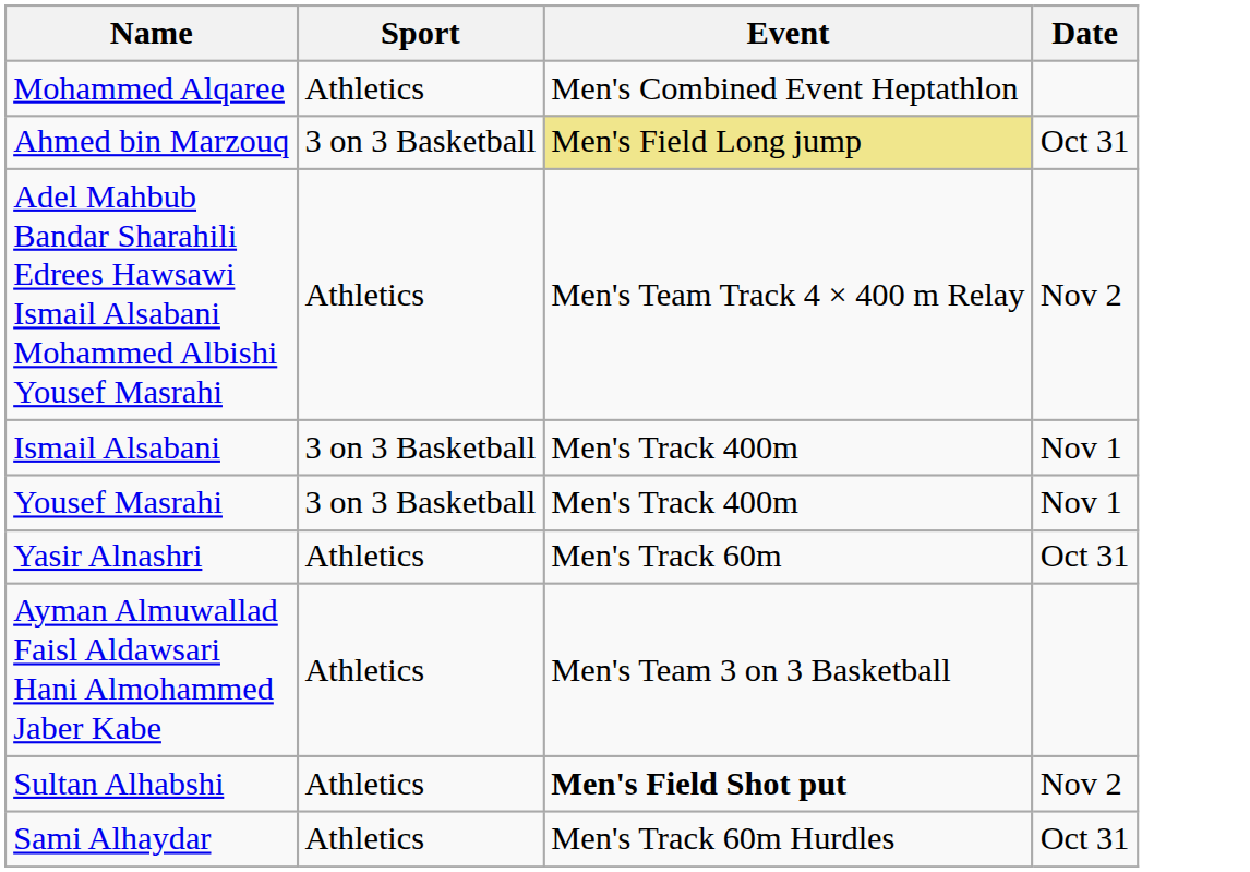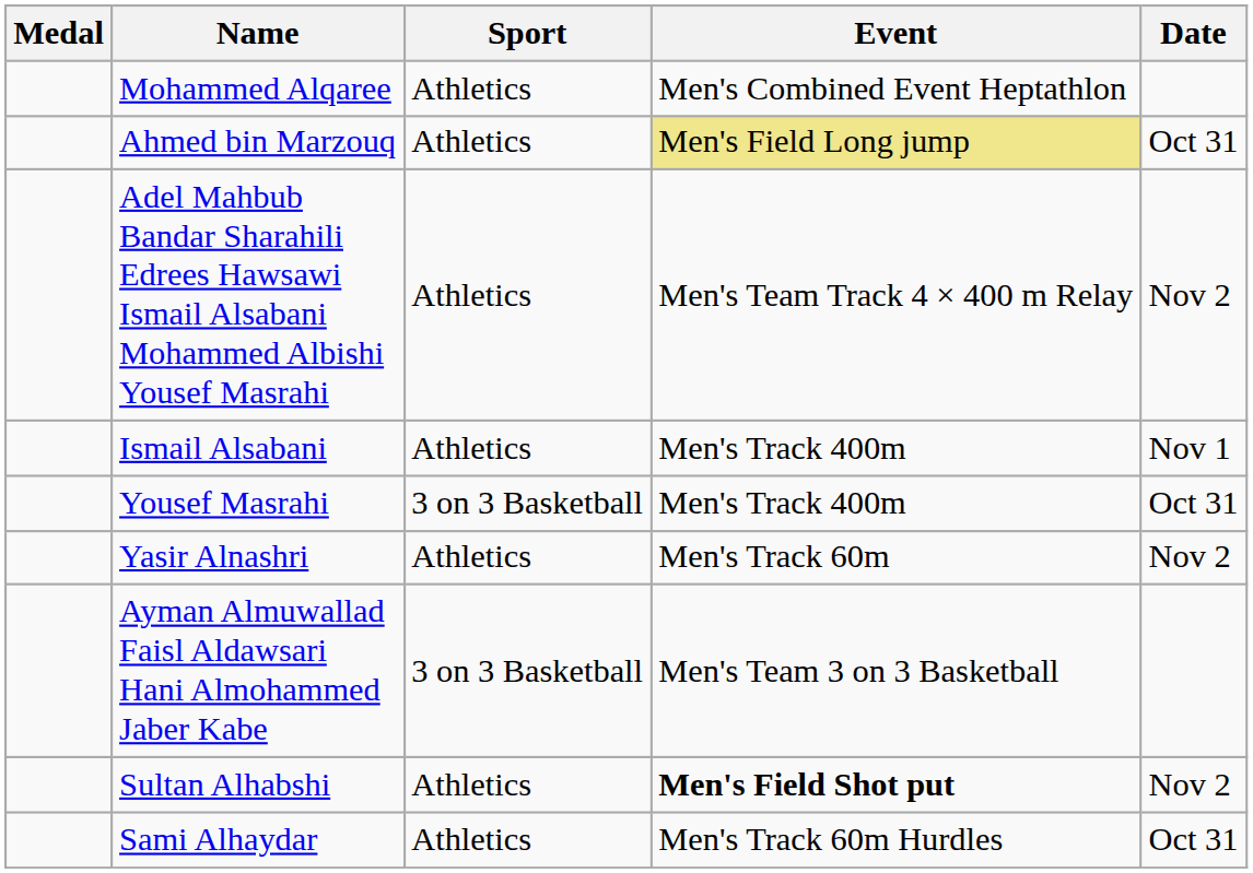 <table class="wikitable sortable" style="font-size:90%">
 <tr>
+<th>Medal</th>
 <th>Name</th>
 <th>Sport</th>
 <th>Event</th>
 <th>Date</th>
 </tr>
 <tr>
+<td></td>
 <td><a href='#'>Mohammed Alqaree</a></td>
 <td>Athletics</td>
 <td>Men's Combined Event Heptathlon</td>
 <td></td>
 </tr>
 <tr>
+<td></td>
 <td><a href='#'>Ahmed bin Marzouq</a></td>
-<td>3 on 3 Basketball</td>
+<td>Athletics</td>
 <td style="background: khaki;">Men's Field Long jump</td>
 <td>Oct 31</td>
 </tr>
 <tr>
+<td></td>
 <td><a href='#'>Adel Mahbub</a><br><a href='#'>Bandar Sharahili</a><br><a href='#'>Edrees Hawsawi</a><br><a href='#'>Ismail Alsabani</a><br><a href='#'>Mohammed Albishi</a><br><a href='#'>Yousef Masrahi</a></td>
 <td>Athletics</td>
 <td>Men's Team Track 4 × 400 m Relay</td>
 <td>Nov 2</td>
 </tr>
 <tr>
+<td></td>
 <td><a href='#'>Ismail Alsabani</a></td>
-<td>3 on 3 Basketball</td>
+<td>Athletics</td>
 <td>Men's Track 400m</td>
 <td>Nov 1</td>
 </tr>
 <tr>
+<td></td>
 <td><a href='#'>Yousef Masrahi</a></td>
 <td>3 on 3 Basketball</td>
 <td>Men's Track 400m</td>
-<td>Nov 1</td>
+<td>Oct 31</td>
 </tr>
 <tr>
+<td></td>
 <td><a href='#'>Yasir Alnashri</a></td>
 <td>Athletics</td>
 <td>Men's Track 60m</td>
-<td>Oct 31</td>
+<td>Nov 2</td>
 </tr>
 <tr>
+<td></td>
 <td><a href='#'>Ayman Almuwallad</a><br><a href='#'>Faisl Aldawsari</a><br><a href='#'>Hani Almohammed</a><br><a href='#'>Jaber Kabe</a></td>
-<td>Athletics</td>
+<td>3 on 3 Basketball</td>
 <td>Men's Team 3 on 3 Basketball</td>
 <td></td>
 </tr>
 <tr>
+<td></td>
 <td><a href='#'>Sultan Alhabshi</a></td>
 <td>Athletics</td>
 <td><strong>Men's Field Shot put</strong></td>
 <td>Nov 2</td>
 </tr>
 <tr>
+<td></td>
 <td><a href='#'>Sami Alhaydar</a></td>
 <td>Athletics</td>
 <td>Men's Track 60m Hurdles</td>
 <td>Oct 31</td>
 </tr>
 </table>
